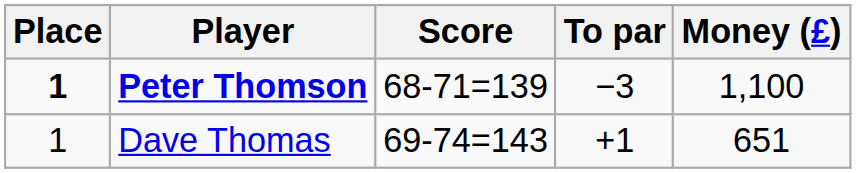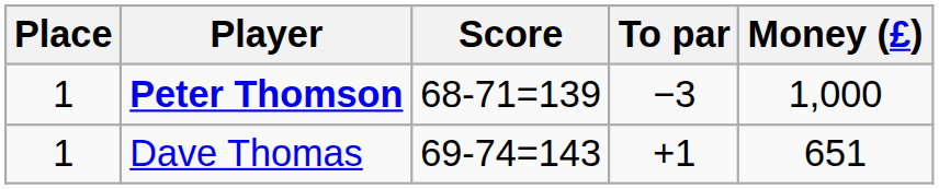 <table class="wikitable">
 <tr>
 <th>Place</th>
 <th>Player</th>
 <th>Score</th>
 <th>To par</th>
 <th>Money (<a href='#'>£</a>)</th>
 </tr>
 <tr>
-<td align=center><strong>1</strong></td>
+<td align=center>1</td>
 <td> <strong><a href='#'>Peter Thomson</a></strong></td>
 <td align=center>68-71=139</td>
 <td align=center>−3</td>
-<td align="center">1,100</td>
+<td align="center">1,000</td>
 </tr>
 <tr>
 <td align=center>1</td>
 <td> <a href='#'>Dave Thomas</a></td>
 <td align=center>69-74=143</td>
 <td align=center>+1</td>
 <td align="center">651</td>
 </tr>
 </table>
